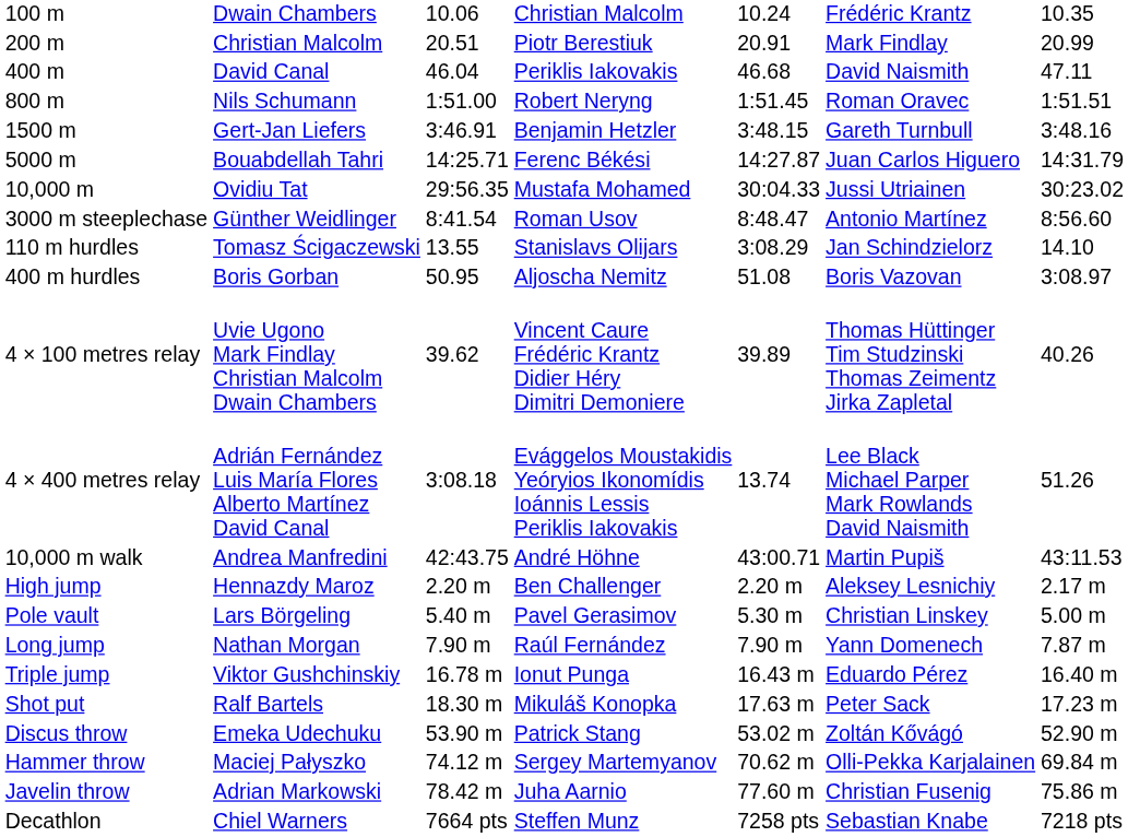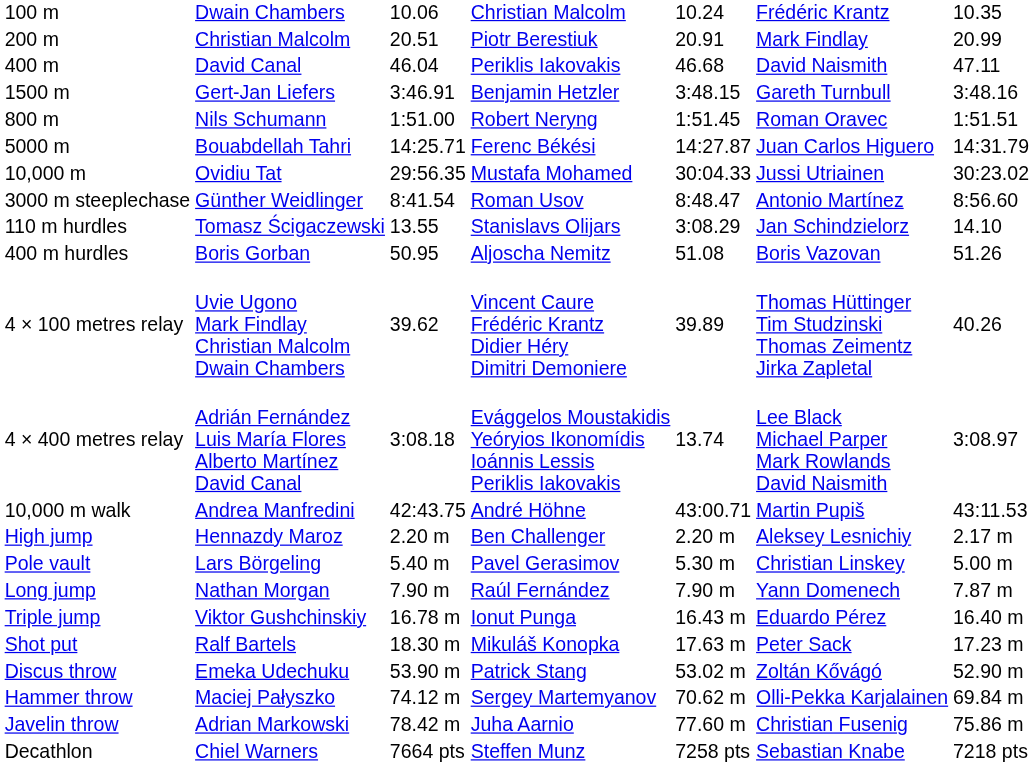 <table>
 <tr>
 <td align=left>100 m</td>
 <td><a href='#'>Dwain Chambers</a><br></td>
 <td>10.06</td>
 <td><a href='#'>Christian Malcolm</a><br></td>
 <td>10.24</td>
 <td><a href='#'>Frédéric Krantz</a><br></td>
 <td>10.35</td>
 </tr>
 <tr>
 <td>200 m</td>
 <td><a href='#'>Christian Malcolm</a><br></td>
 <td>20.51</td>
 <td><a href='#'>Piotr Berestiuk</a><br></td>
 <td>20.91</td>
 <td><a href='#'>Mark Findlay</a><br></td>
 <td>20.99</td>
 </tr>
 <tr>
 <td>400 m</td>
 <td><a href='#'>David Canal</a><br></td>
 <td>46.04</td>
 <td><a href='#'>Periklis Iakovakis</a><br></td>
 <td>46.68</td>
 <td><a href='#'>David Naismith</a><br></td>
 <td>47.11</td>
 </tr>
 <tr>
+<td>1500 m</td>
+<td><a href='#'>Gert-Jan Liefers</a><br></td>
+<td>3:46.91</td>
+<td><a href='#'>Benjamin Hetzler</a><br></td>
+<td>3:48.15</td>
+<td><a href='#'>Gareth Turnbull</a><br></td>
+<td>3:48.16</td>
+</tr>
+<tr>
 <td>800 m</td>
 <td><a href='#'>Nils Schumann</a><br></td>
 <td>1:51.00</td>
 <td><a href='#'>Robert Neryng</a><br></td>
 <td>1:51.45</td>
 <td><a href='#'>Roman Oravec</a><br></td>
 <td>1:51.51</td>
-</tr>
-<tr>
-<td>1500 m</td>
-<td><a href='#'>Gert-Jan Liefers</a><br></td>
-<td>3:46.91</td>
-<td><a href='#'>Benjamin Hetzler</a><br></td>
-<td>3:48.15</td>
-<td><a href='#'>Gareth Turnbull</a><br></td>
-<td>3:48.16</td>
 </tr>
 <tr>
 <td>5000 m</td>
 <td><a href='#'>Bouabdellah Tahri</a><br></td>
 <td>14:25.71</td>
 <td><a href='#'>Ferenc Békési</a><br></td>
 <td>14:27.87</td>
 <td><a href='#'>Juan Carlos Higuero</a><br></td>
 <td>14:31.79</td>
 </tr>
 <tr>
 <td>10,000 m</td>
 <td><a href='#'>Ovidiu Tat</a><br></td>
 <td>29:56.35</td>
 <td><a href='#'>Mustafa Mohamed</a><br></td>
 <td>30:04.33</td>
 <td><a href='#'>Jussi Utriainen</a><br></td>
 <td>30:23.02</td>
 </tr>
 <tr>
 <td>3000 m steeplechase</td>
 <td><a href='#'>Günther Weidlinger</a><br></td>
 <td>8:41.54</td>
 <td><a href='#'>Roman Usov</a><br></td>
 <td>8:48.47</td>
 <td><a href='#'>Antonio Martínez</a><br></td>
 <td>8:56.60</td>
 </tr>
 <tr>
 <td>110 m hurdles</td>
 <td><a href='#'>Tomasz Ścigaczewski</a><br></td>
 <td>13.55</td>
 <td><a href='#'>Stanislavs Olijars</a><br></td>
 <td>3:08.29</td>
 <td><a href='#'>Jan Schindzielorz</a><br></td>
 <td>14.10</td>
 </tr>
 <tr>
 <td>400 m hurdles</td>
 <td><a href='#'>Boris Gorban</a><br></td>
 <td>50.95</td>
 <td><a href='#'>Aljoscha Nemitz</a><br></td>
 <td>51.08</td>
 <td><a href='#'>Boris Vazovan</a><br></td>
-<td>3:08.97</td>
+<td>51.26</td>
 </tr>
 <tr>
 <td>4 × 100 metres relay</td>
 <td><br><a href='#'>Uvie Ugono</a><br><a href='#'>Mark Findlay</a><br><a href='#'>Christian Malcolm</a><br><a href='#'>Dwain Chambers</a></td>
 <td>39.62</td>
 <td><br><a href='#'>Vincent Caure</a><br><a href='#'>Frédéric Krantz</a><br><a href='#'>Didier Héry</a><br><a href='#'>Dimitri Demoniere</a></td>
 <td>39.89</td>
 <td><br><a href='#'>Thomas Hüttinger</a><br><a href='#'>Tim Studzinski</a><br><a href='#'>Thomas Zeimentz</a><br><a href='#'>Jirka Zapletal</a></td>
 <td>40.26</td>
 </tr>
 <tr>
 <td>4 × 400 metres relay</td>
 <td><br><a href='#'>Adrián Fernández</a><br><a href='#'>Luis María Flores</a><br><a href='#'>Alberto Martínez</a><br><a href='#'>David Canal</a></td>
 <td>3:08.18</td>
 <td><br><a href='#'>Evággelos Moustakidis</a><br><a href='#'>Yeóryios Ikonomídis</a><br><a href='#'>Ioánnis Lessis</a><br><a href='#'>Periklis Iakovakis</a></td>
 <td>13.74</td>
 <td><br><a href='#'>Lee Black</a><br><a href='#'>Michael Parper</a><br><a href='#'>Mark Rowlands</a><br><a href='#'>David Naismith</a></td>
-<td>51.26</td>
+<td>3:08.97</td>
 </tr>
 <tr>
 <td>10,000 m walk</td>
 <td><a href='#'>Andrea Manfredini</a><br></td>
 <td>42:43.75</td>
 <td><a href='#'>André Höhne</a><br></td>
 <td>43:00.71</td>
 <td><a href='#'>Martin Pupiš</a><br></td>
 <td>43:11.53</td>
 </tr>
 <tr>
 <td><a href='#'>High jump</a></td>
 <td><a href='#'>Hennazdy Maroz</a><br></td>
 <td>2.20 m</td>
 <td><a href='#'>Ben Challenger</a><br></td>
 <td>2.20 m</td>
 <td><a href='#'>Aleksey Lesnichiy</a><br></td>
 <td>2.17 m</td>
 </tr>
 <tr>
 <td><a href='#'>Pole vault</a></td>
 <td><a href='#'>Lars Börgeling</a><br></td>
 <td>5.40 m</td>
 <td><a href='#'>Pavel Gerasimov</a><br></td>
 <td>5.30 m</td>
 <td><a href='#'>Christian Linskey</a><br></td>
 <td>5.00 m</td>
 </tr>
 <tr>
 <td><a href='#'>Long jump</a></td>
 <td><a href='#'>Nathan Morgan</a><br></td>
 <td>7.90 m</td>
 <td><a href='#'>Raúl Fernández</a><br></td>
 <td>7.90 m</td>
 <td><a href='#'>Yann Domenech</a><br></td>
 <td>7.87 m</td>
 </tr>
 <tr>
 <td><a href='#'>Triple jump</a></td>
 <td><a href='#'>Viktor Gushchinskiy</a><br></td>
 <td>16.78 m</td>
 <td><a href='#'>Ionut Punga</a><br></td>
 <td>16.43 m</td>
 <td><a href='#'>Eduardo Pérez</a><br></td>
 <td>16.40 m</td>
 </tr>
 <tr>
 <td><a href='#'>Shot put</a></td>
 <td><a href='#'>Ralf Bartels</a><br></td>
 <td>18.30 m</td>
 <td><a href='#'>Mikuláš Konopka</a><br></td>
 <td>17.63 m</td>
 <td><a href='#'>Peter Sack</a><br></td>
 <td>17.23 m</td>
 </tr>
 <tr>
 <td><a href='#'>Discus throw</a></td>
 <td><a href='#'>Emeka Udechuku</a><br></td>
 <td>53.90 m</td>
 <td><a href='#'>Patrick Stang</a><br></td>
 <td>53.02 m</td>
 <td><a href='#'>Zoltán Kővágó</a><br></td>
 <td>52.90 m</td>
 </tr>
 <tr>
 <td><a href='#'>Hammer throw</a></td>
 <td><a href='#'>Maciej Pałyszko</a><br></td>
 <td>74.12 m</td>
 <td><a href='#'>Sergey Martemyanov</a><br></td>
 <td>70.62 m</td>
 <td><a href='#'>Olli-Pekka Karjalainen</a><br></td>
 <td>69.84 m</td>
 </tr>
 <tr>
 <td><a href='#'>Javelin throw</a></td>
 <td><a href='#'>Adrian Markowski</a><br></td>
 <td>78.42 m</td>
 <td><a href='#'>Juha Aarnio</a><br></td>
 <td>77.60 m</td>
 <td><a href='#'>Christian Fusenig</a><br></td>
 <td>75.86 m</td>
 </tr>
 <tr>
 <td>Decathlon</td>
 <td><a href='#'>Chiel Warners</a><br></td>
 <td>7664 pts</td>
 <td><a href='#'>Steffen Munz</a><br></td>
 <td>7258 pts</td>
 <td><a href='#'>Sebastian Knabe</a><br></td>
 <td>7218 pts</td>
 </tr>
 </table>
